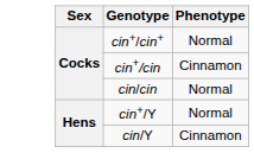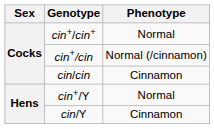 <table class="wikitable" style="text-align:center" align="right">
 <tr>
 <th>Sex</th>
 <th>Genotype</th>
 <th>Phenotype</th>
 </tr>
 <tr>
 <th rowspan=3>Cocks</th>
 <td><em>cin<sup>+</sup></em>/<em>cin<sup>+</sup></em></td>
 <td>Normal</td>
 </tr>
 <tr>
 <td><em>cin<sup>+</sup>/cin</em></td>
-<td>Cinnamon</td>
+<td>Normal (/cinnamon)</td>
 </tr>
 <tr>
 <td><em>cin</em>/<em>cin</em></td>
-<td>Normal</td>
+<td>Cinnamon</td>
 </tr>
 <tr>
 <th rowspan=2>Hens</th>
 <td><em>cin<sup>+</sup></em>/Y</td>
 <td>Normal</td>
 </tr>
 <tr>
 <td><em>cin</em>/Y</td>
 <td>Cinnamon</td>
 </tr>
 </table>
